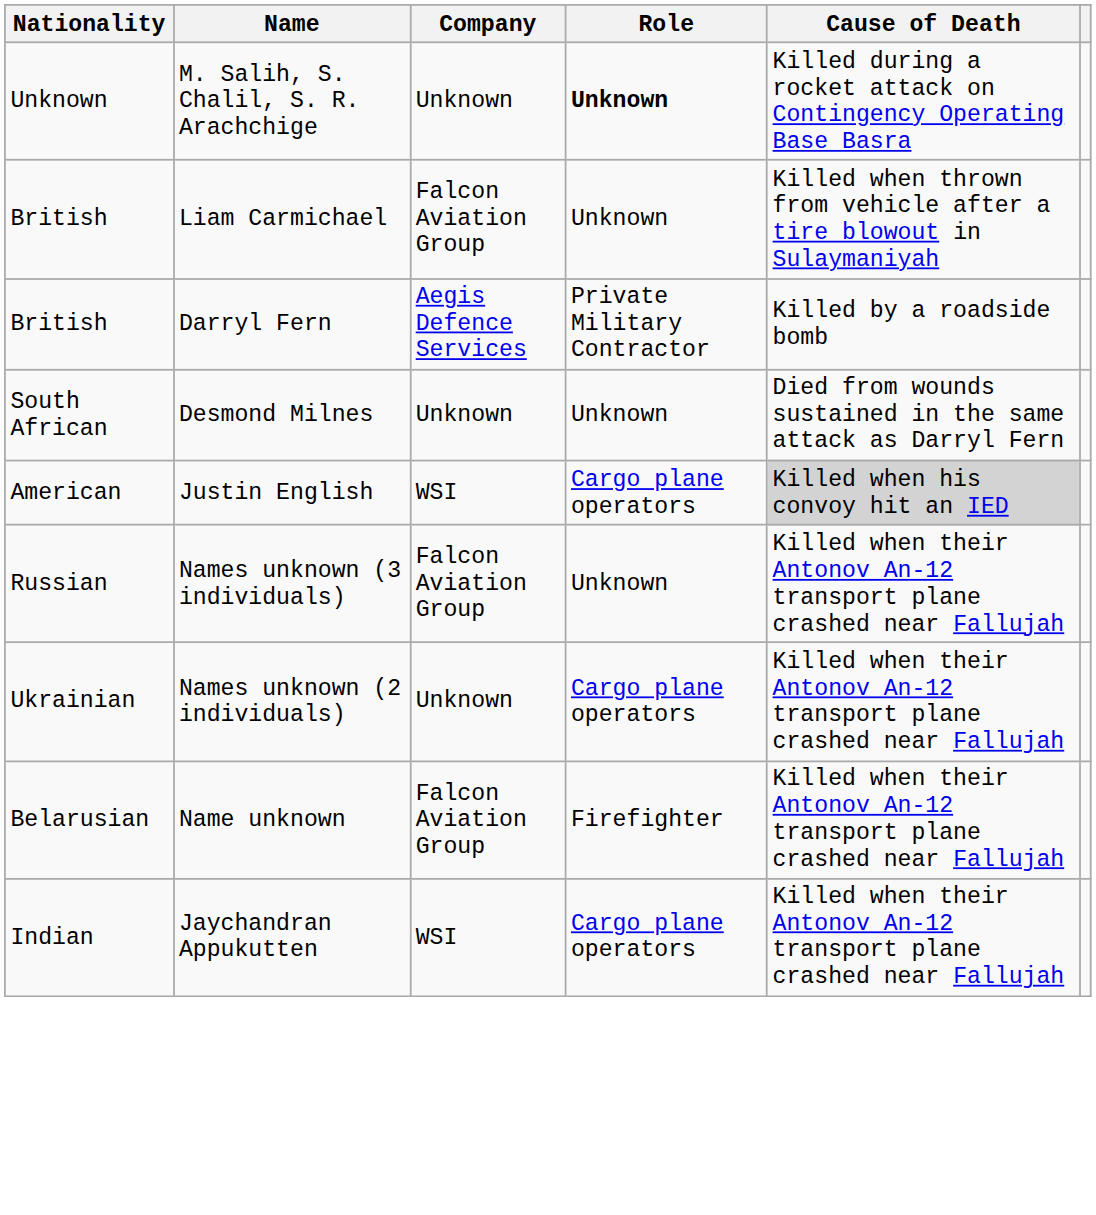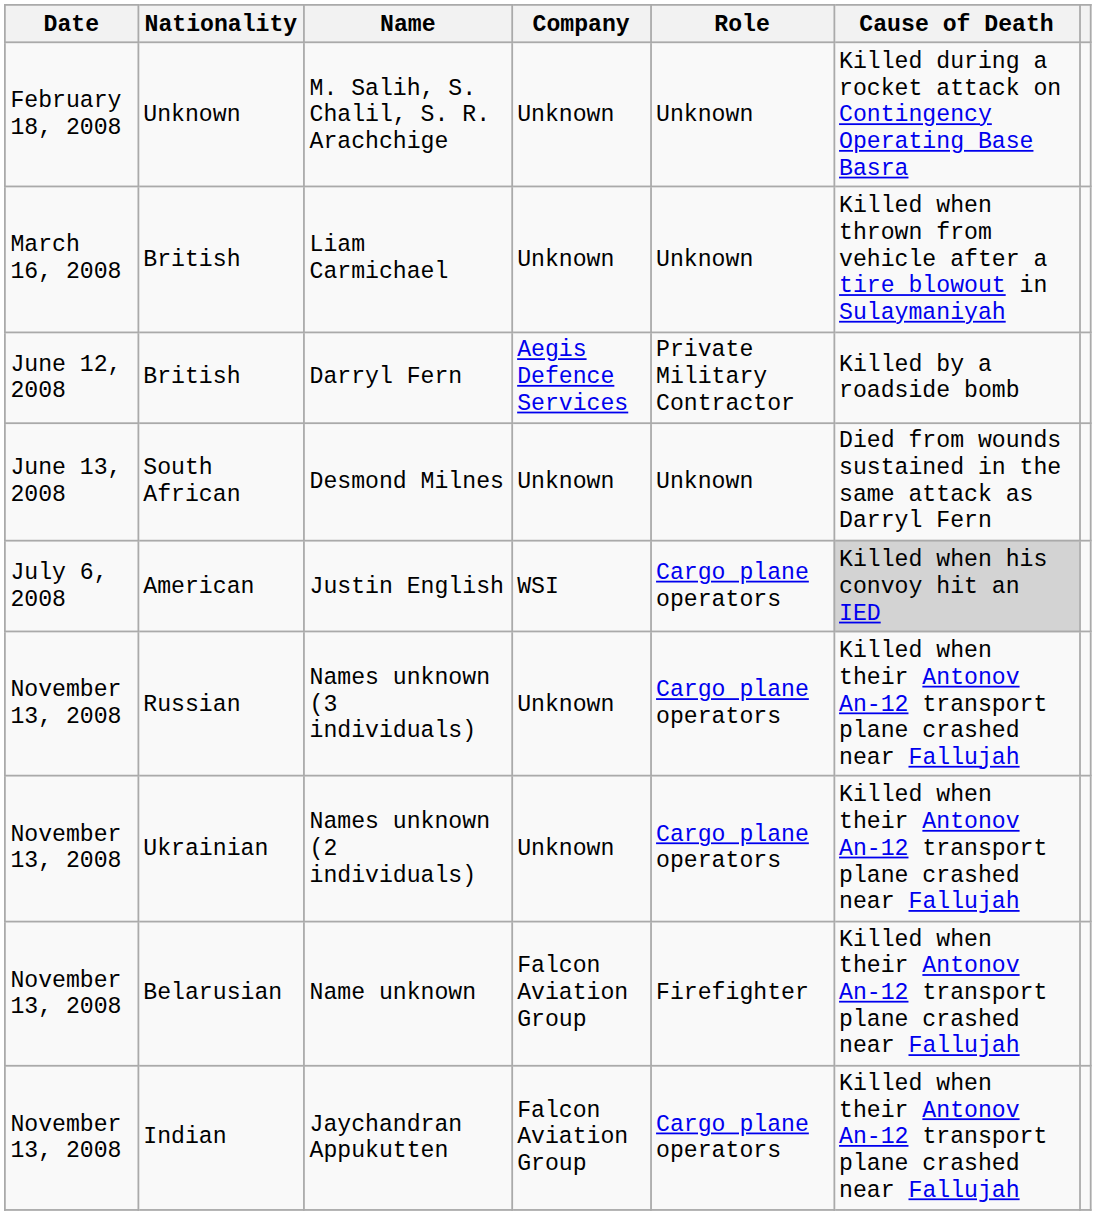 <table class="wikitable">
 <tr>
+<th>Date</th>
 <th>Nationality</th>
 <th>Name</th>
 <th>Company</th>
 <th>Role</th>
 <th>Cause of Death</th>
 <th></th>
 </tr>
 <tr>
+<td>February 18, 2008</td>
 <td>Unknown</td>
 <td>M. Salih, S. Chalil, S. R. Arachchige</td>
 <td>Unknown</td>
-<td><strong>Unknown</strong></td>
+<td>Unknown</td>
 <td>Killed during a rocket attack on <a href='#'>Contingency Operating Base Basra</a></td>
 <td></td>
 </tr>
 <tr>
+<td>March 16, 2008</td>
 <td> British</td>
 <td>Liam Carmichael</td>
-<td>Falcon Aviation Group</td>
+<td>Unknown</td>
 <td>Unknown</td>
 <td>Killed when thrown from vehicle after a <a href='#'>tire blowout</a> in <a href='#'>Sulaymaniyah</a></td>
 <td></td>
 </tr>
 <tr>
+<td>June 12, 2008</td>
 <td> British</td>
 <td>Darryl Fern</td>
 <td><a href='#'>Aegis Defence Services</a></td>
 <td>Private Military Contractor</td>
 <td>Killed by a roadside bomb</td>
 <td></td>
 </tr>
 <tr>
+<td>June 13, 2008</td>
 <td> South African</td>
 <td>Desmond Milnes</td>
 <td>Unknown</td>
 <td>Unknown</td>
 <td>Died from wounds sustained in the same attack as Darryl Fern</td>
 <td></td>
 </tr>
 <tr>
+<td>July 6, 2008</td>
 <td> American</td>
 <td>Justin English</td>
 <td>WSI</td>
 <td><a href='#'>Cargo plane</a> operators</td>
 <td style="background: lightgrey;">Killed when his convoy hit an <a href='#'>IED</a></td>
 <td></td>
 </tr>
 <tr>
+<td>November 13, 2008</td>
 <td> Russian</td>
 <td>Names unknown (3 individuals)</td>
-<td>Falcon Aviation Group</td>
 <td>Unknown</td>
+<td><a href='#'>Cargo plane</a> operators</td>
 <td>Killed when their <a href='#'>Antonov An-12</a> transport plane crashed near <a href='#'>Fallujah</a></td>
 <td></td>
 </tr>
 <tr>
+<td>November 13, 2008</td>
 <td> Ukrainian</td>
 <td>Names unknown (2 individuals)</td>
 <td>Unknown</td>
 <td><a href='#'>Cargo plane</a> operators</td>
 <td>Killed when their <a href='#'>Antonov An-12</a> transport plane crashed near <a href='#'>Fallujah</a></td>
 <td></td>
 </tr>
 <tr>
+<td>November 13, 2008</td>
 <td> Belarusian</td>
 <td>Name unknown</td>
 <td>Falcon Aviation Group</td>
 <td>Firefighter</td>
 <td>Killed when their <a href='#'>Antonov An-12</a> transport plane crashed near <a href='#'>Fallujah</a></td>
 <td></td>
 </tr>
 <tr>
+<td>November 13, 2008</td>
 <td> Indian</td>
 <td>Jaychandran Appukutten</td>
-<td>WSI</td>
+<td>Falcon Aviation Group</td>
 <td><a href='#'>Cargo plane</a> operators</td>
 <td>Killed when their <a href='#'>Antonov An-12</a> transport plane crashed near <a href='#'>Fallujah</a></td>
 <td></td>
 </tr>
 </table>
